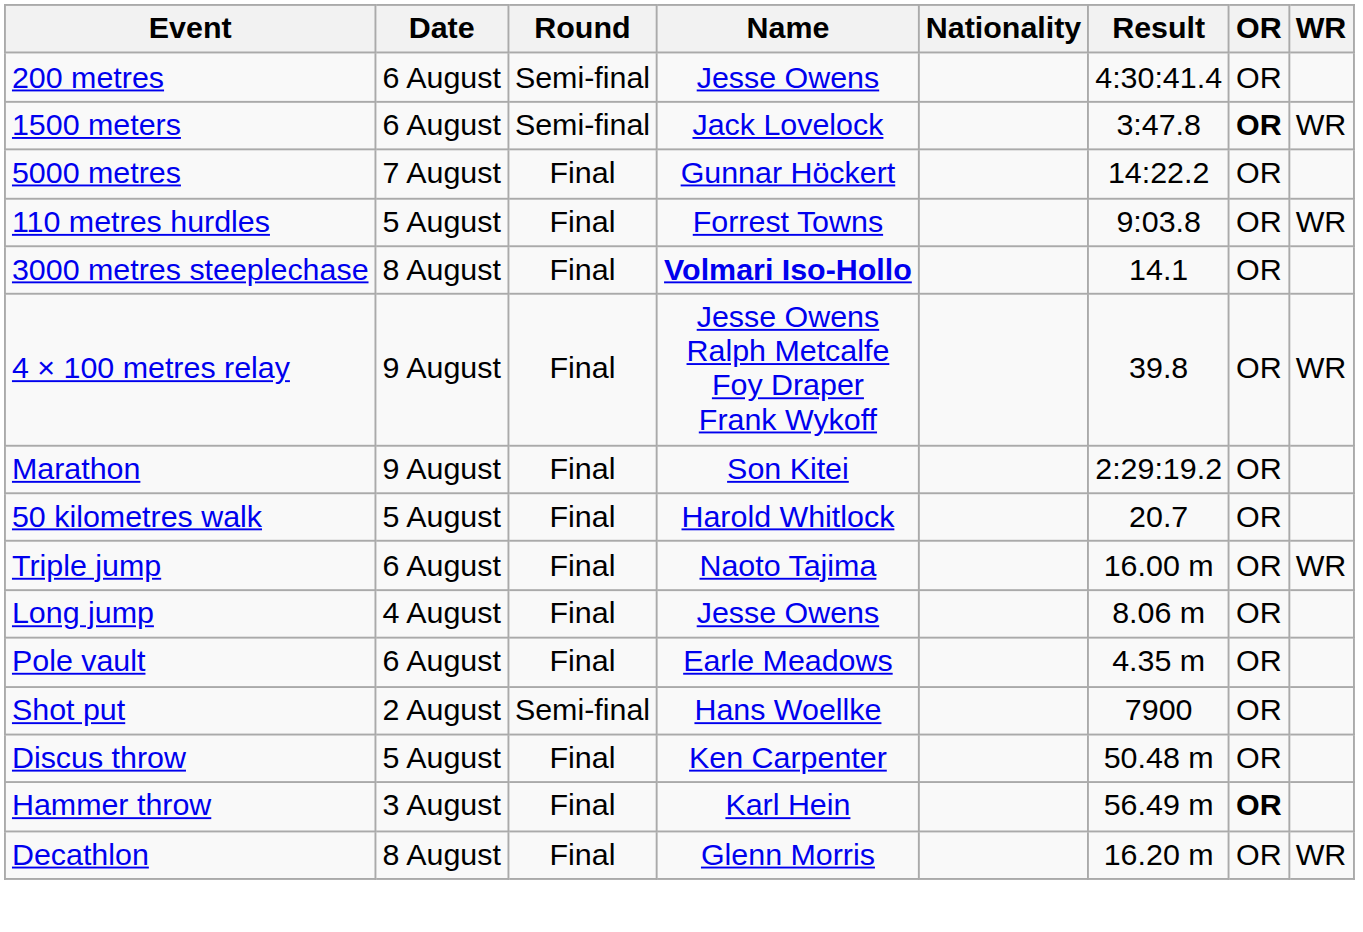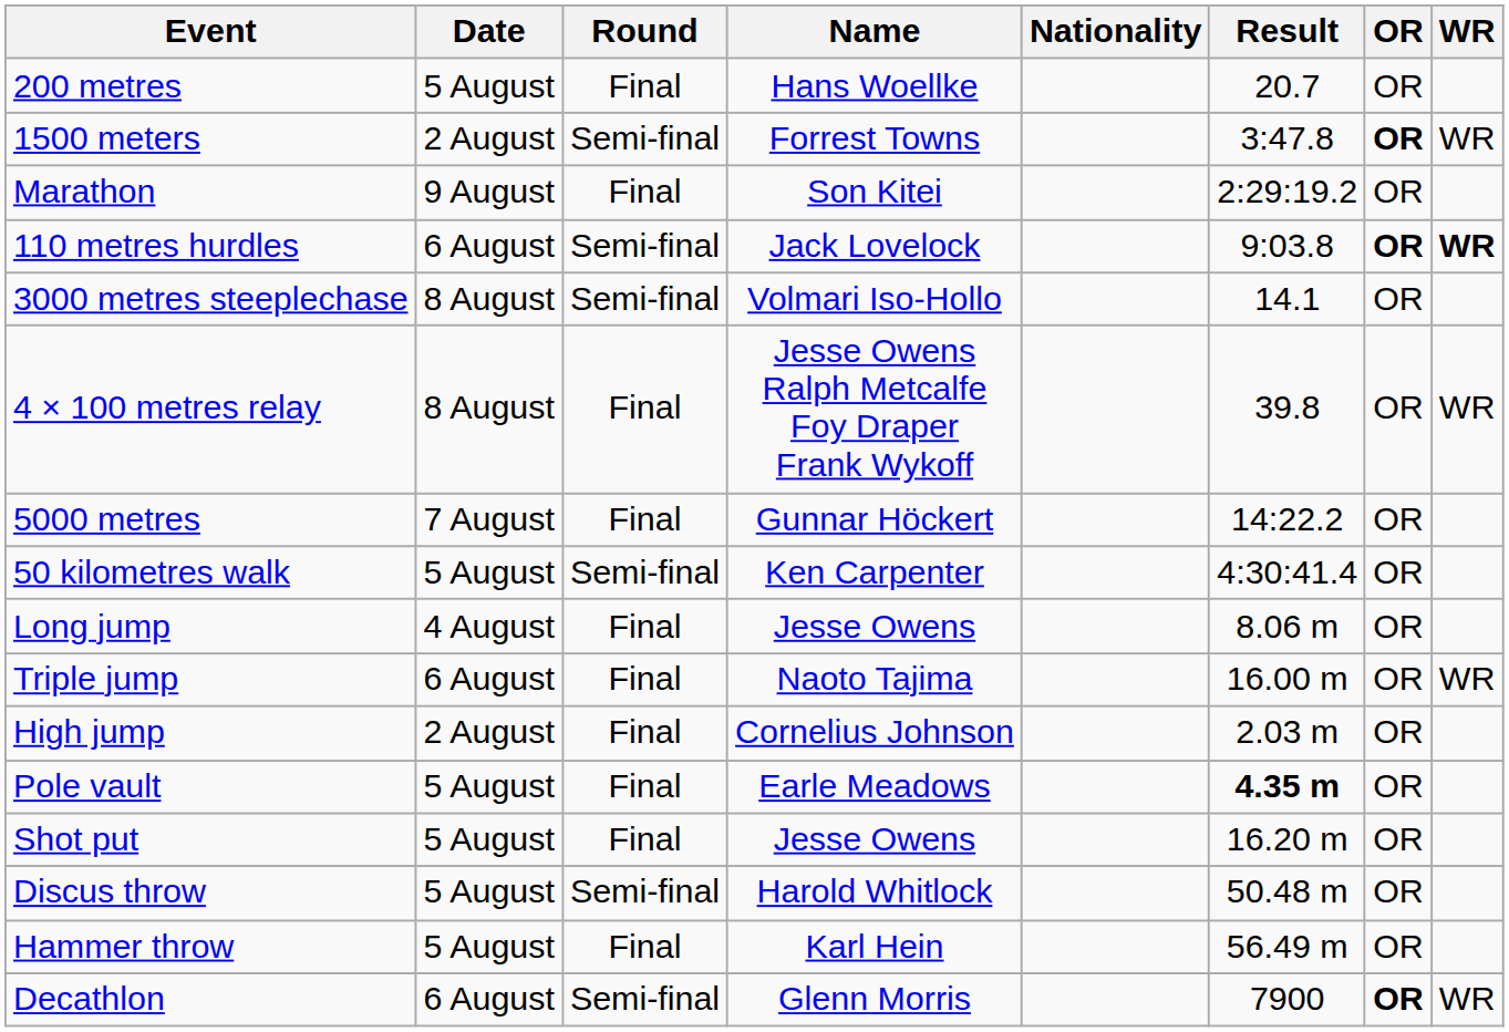 <table class=wikitable style=text-align:center>
 <tr>
 <th>Event</th>
 <th>Date</th>
 <th>Round</th>
 <th>Name</th>
 <th>Nationality</th>
 <th>Result</th>
 <th>OR</th>
 <th>WR</th>
 </tr>
 <tr>
 <td align=left><a href='#'>200 metres</a></td>
-<td>6 August</td>
-<td>Semi-final</td>
-<td><a href='#'>Jesse Owens</a></td>
+<td>5 August</td>
+<td>Final</td>
+<td><a href='#'>Hans Woellke</a></td>
 <td align=left></td>
-<td>4:30:41.4</td>
+<td>20.7</td>
 <td>OR</td>
 <td></td>
 </tr>
 <tr>
 <td align=left><a href='#'>1500 meters</a></td>
+<td>2 August</td>
+<td>Semi-final</td>
+<td><a href='#'>Forrest Towns</a></td>
+<td align=left></td>
+<td>3:47.8</td>
+<td><strong>OR</strong></td>
+<td>WR</td>
+</tr>
+<tr>
+<td align=left><a href='#'>Marathon</a></td>
+<td>9 August</td>
+<td>Final</td>
+<td><a href='#'>Son Kitei</a></td>
+<td align=left></td>
+<td>2:29:19.2</td>
+<td>OR</td>
+<td></td>
+</tr>
+<tr>
+<td align=left><a href='#'>110 metres hurdles</a></td>
 <td>6 August</td>
 <td>Semi-final</td>
 <td><a href='#'>Jack Lovelock</a></td>
 <td align=left></td>
-<td>3:47.8</td>
+<td>9:03.8</td>
 <td><strong>OR</strong></td>
+<td><strong>WR</strong></td>
+</tr>
+<tr>
+<td align=left><a href='#'>3000 metres steeplechase</a></td>
+<td>8 August</td>
+<td>Semi-final</td>
+<td><a href='#'>Volmari Iso-Hollo</a></td>
+<td align=left></td>
+<td>14.1</td>
+<td>OR</td>
+<td></td>
+</tr>
+<tr>
+<td align=left><a href='#'>4 × 100 metres relay</a></td>
+<td>8 August</td>
+<td>Final</td>
+<td><a href='#'>Jesse Owens</a><br><a href='#'>Ralph Metcalfe</a><br><a href='#'>Foy Draper</a><br><a href='#'>Frank Wykoff</a></td>
+<td align=left></td>
+<td>39.8</td>
+<td>OR</td>
 <td>WR</td>
 </tr>
 <tr>
 <td align=left><a href='#'>5000 metres</a></td>
 <td>7 August</td>
 <td>Final</td>
 <td><a href='#'>Gunnar Höckert</a></td>
 <td align=left></td>
 <td>14:22.2</td>
 <td>OR</td>
 <td></td>
 </tr>
 <tr>
-<td align=left><a href='#'>110 metres hurdles</a></td>
+<td align=left><a href='#'>50 kilometres walk</a></td>
 <td>5 August</td>
-<td>Final</td>
-<td><a href='#'>Forrest Towns</a></td>
+<td>Semi-final</td>
+<td><a href='#'>Ken Carpenter</a></td>
 <td align=left></td>
-<td>9:03.8</td>
-<td>OR</td>
-<td>WR</td>
-</tr>
-<tr>
-<td align=left><a href='#'>3000 metres steeplechase</a></td>
-<td>8 August</td>
-<td>Final</td>
-<td><strong><a href='#'>Volmari Iso-Hollo</a></strong></td>
-<td align=left></td>
-<td>14.1</td>
+<td>4:30:41.4</td>
 <td>OR</td>
 <td></td>
 </tr>
 <tr>
-<td align=left><a href='#'>4 × 100 metres relay</a></td>
-<td>9 August</td>
+<td align=left><a href='#'>Long jump</a></td>
+<td>4 August</td>
 <td>Final</td>
-<td><a href='#'>Jesse Owens</a><br><a href='#'>Ralph Metcalfe</a><br><a href='#'>Foy Draper</a><br><a href='#'>Frank Wykoff</a></td>
+<td><a href='#'>Jesse Owens</a></td>
 <td align=left></td>
-<td>39.8</td>
-<td>OR</td>
-<td>WR</td>
-</tr>
-<tr>
-<td align=left><a href='#'>Marathon</a></td>
-<td>9 August</td>
-<td>Final</td>
-<td><a href='#'>Son Kitei</a></td>
-<td align=left></td>
-<td>2:29:19.2</td>
-<td>OR</td>
-<td></td>
-</tr>
-<tr>
-<td align=left><a href='#'>50 kilometres walk</a></td>
-<td>5 August</td>
-<td>Final</td>
-<td><a href='#'>Harold Whitlock</a></td>
-<td align=left></td>
-<td>20.7</td>
+<td>8.06 m</td>
 <td>OR</td>
 <td></td>
 </tr>
 <tr>
 <td align=left><a href='#'>Triple jump</a></td>
 <td>6 August</td>
 <td>Final</td>
 <td><a href='#'>Naoto Tajima</a></td>
 <td align=left></td>
 <td>16.00 m</td>
 <td>OR</td>
 <td>WR</td>
 </tr>
 <tr>
-<td align=left><a href='#'>Long jump</a></td>
-<td>4 August</td>
+<td align=left><a href='#'>High jump</a></td>
+<td>2 August</td>
 <td>Final</td>
-<td><a href='#'>Jesse Owens</a></td>
+<td><a href='#'>Cornelius Johnson</a></td>
 <td align=left></td>
-<td>8.06 m</td>
+<td>2.03 m</td>
 <td>OR</td>
 <td></td>
 </tr>
 <tr>
 <td align=left><a href='#'>Pole vault</a></td>
-<td>6 August</td>
+<td>5 August</td>
 <td>Final</td>
 <td><a href='#'>Earle Meadows</a></td>
 <td align=left></td>
-<td>4.35 m</td>
+<td><strong>4.35 m</strong></td>
 <td>OR</td>
 <td></td>
 </tr>
 <tr>
 <td align=left><a href='#'>Shot put</a></td>
-<td>2 August</td>
-<td>Semi-final</td>
-<td><a href='#'>Hans Woellke</a></td>
+<td>5 August</td>
+<td>Final</td>
+<td><a href='#'>Jesse Owens</a></td>
 <td align=left></td>
-<td>7900</td>
+<td>16.20 m</td>
 <td>OR</td>
 <td></td>
 </tr>
 <tr>
 <td align=left><a href='#'>Discus throw</a></td>
 <td>5 August</td>
-<td>Final</td>
-<td><a href='#'>Ken Carpenter</a></td>
+<td>Semi-final</td>
+<td><a href='#'>Harold Whitlock</a></td>
 <td align=left></td>
 <td>50.48 m</td>
 <td>OR</td>
 <td></td>
 </tr>
 <tr>
 <td align=left><a href='#'>Hammer throw</a></td>
-<td>3 August</td>
+<td>5 August</td>
 <td>Final</td>
 <td><a href='#'>Karl Hein</a></td>
 <td align=left></td>
 <td>56.49 m</td>
-<td><strong>OR</strong></td>
+<td>OR</td>
 <td></td>
 </tr>
 <tr>
 <td align=left><a href='#'>Decathlon</a></td>
-<td>8 August</td>
-<td>Final</td>
+<td>6 August</td>
+<td>Semi-final</td>
 <td><a href='#'>Glenn Morris</a></td>
 <td align=left></td>
-<td>16.20 m</td>
-<td>OR</td>
+<td>7900</td>
+<td><strong>OR</strong></td>
 <td>WR</td>
 </tr>
 </table>
